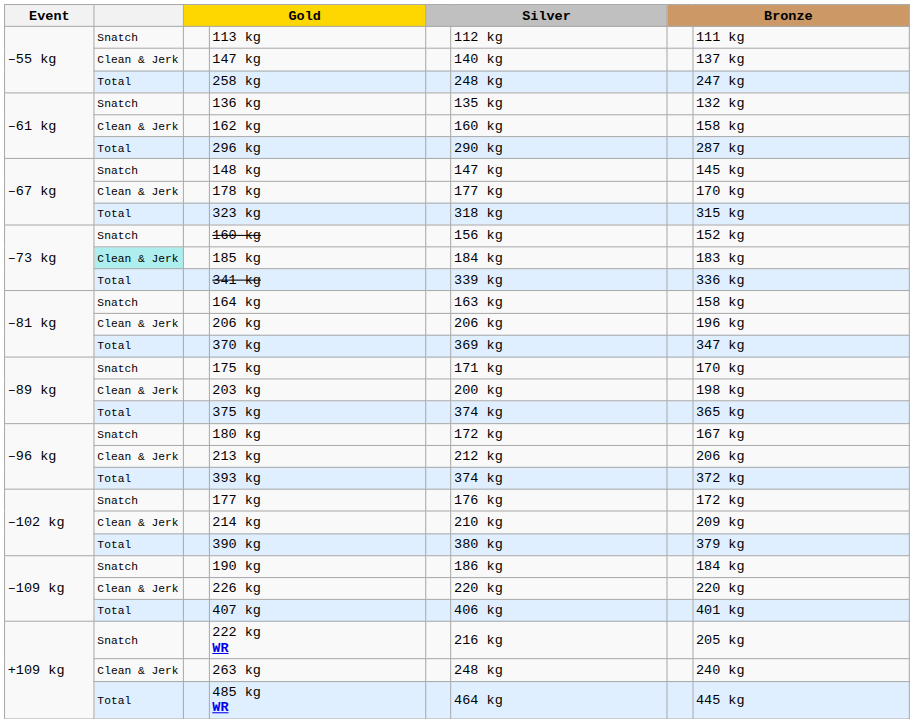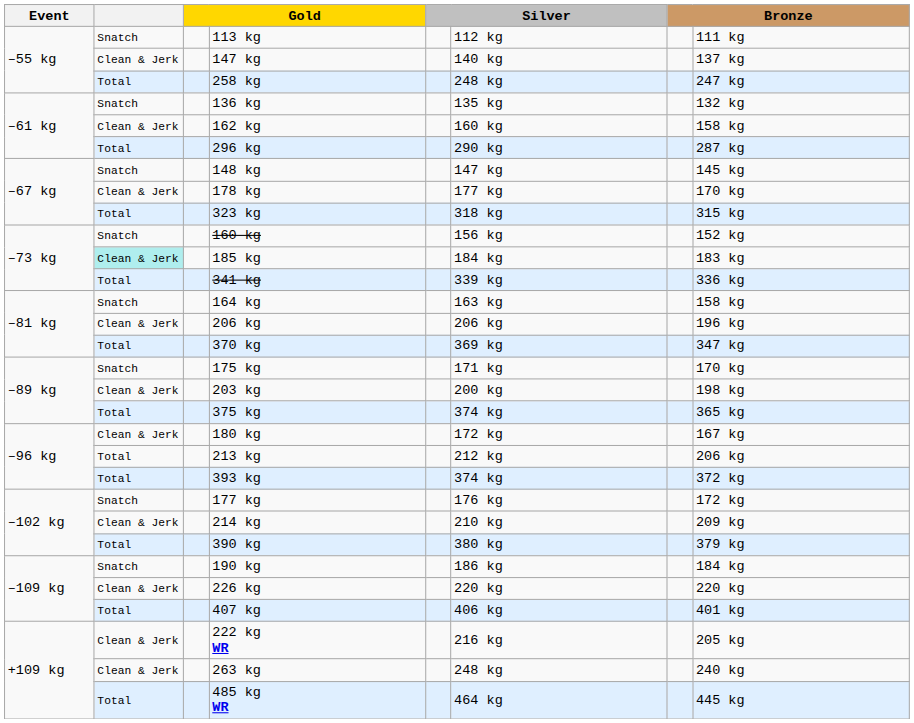 <table class="wikitable">
 <tr>
 <th width=80>Event</th>
 <th width=80></th>
 <td bgcolor=gold align="center" colspan=2 width=250><strong>Gold</strong></td>
 <td bgcolor=silver align="center" colspan=2 width=250><strong>Silver</strong></td>
 <td bgcolor=#cc9966 colspan=2 align="center" width=250><strong>Bronze</strong></td>
 </tr>
 <tr>
 <td rowspan=3>–55 kg<br></td>
 <td><small>Snatch</small></td>
 <td></td>
 <td>113 kg</td>
 <td></td>
 <td>112 kg</td>
 <td></td>
 <td>111 kg</td>
 </tr>
 <tr>
 <td><small>Clean & Jerk</small></td>
 <td></td>
 <td>147 kg</td>
 <td></td>
 <td>140 kg</td>
 <td></td>
 <td>137 kg</td>
 </tr>
 <tr bgcolor=#dfefff>
 <td><small>Total</small></td>
 <td></td>
 <td>258 kg</td>
 <td></td>
 <td>248 kg</td>
 <td></td>
 <td>247 kg</td>
 </tr>
 <tr>
 <td rowspan=3>–61 kg<br></td>
 <td><small>Snatch</small></td>
 <td></td>
 <td>136 kg</td>
 <td></td>
 <td>135 kg</td>
 <td></td>
 <td>132 kg</td>
 </tr>
 <tr>
 <td><small>Clean & Jerk</small></td>
 <td></td>
 <td>162 kg</td>
 <td></td>
 <td>160 kg</td>
 <td></td>
 <td>158 kg</td>
 </tr>
 <tr bgcolor=#dfefff>
 <td><small>Total</small></td>
 <td></td>
 <td>296 kg</td>
 <td></td>
 <td>290 kg</td>
 <td></td>
 <td>287 kg</td>
 </tr>
 <tr>
 <td rowspan=3>–67 kg<br></td>
 <td><small>Snatch</small></td>
 <td></td>
 <td>148 kg</td>
 <td></td>
 <td>147 kg</td>
 <td></td>
 <td>145 kg</td>
 </tr>
 <tr>
 <td><small>Clean & Jerk</small></td>
 <td></td>
 <td>178 kg</td>
 <td></td>
 <td>177 kg</td>
 <td></td>
 <td>170 kg</td>
 </tr>
 <tr bgcolor=#dfefff>
 <td><small>Total</small></td>
 <td></td>
 <td>323 kg</td>
 <td></td>
 <td>318 kg</td>
 <td></td>
 <td>315 kg</td>
 </tr>
 <tr>
 <td rowspan=3>–73 kg<br></td>
 <td><small>Snatch</small></td>
 <td><s></s></td>
 <td><s>160 kg</s></td>
 <td></td>
 <td>156 kg</td>
 <td></td>
 <td>152 kg</td>
 </tr>
 <tr>
 <td style="background: paleturquoise;"><small>Clean & Jerk</small></td>
 <td></td>
 <td>185 kg</td>
 <td></td>
 <td>184 kg</td>
 <td></td>
 <td>183 kg</td>
 </tr>
 <tr bgcolor=#dfefff>
 <td><small>Total</small></td>
 <td><s></s></td>
 <td><s>341 kg</s></td>
 <td></td>
 <td>339 kg</td>
 <td></td>
 <td>336 kg</td>
 </tr>
 <tr>
 <td rowspan=3>–81 kg<br></td>
 <td><small>Snatch</small></td>
 <td></td>
 <td>164 kg</td>
 <td></td>
 <td>163 kg</td>
 <td></td>
 <td>158 kg</td>
 </tr>
 <tr>
 <td><small>Clean & Jerk</small></td>
 <td></td>
 <td>206 kg</td>
 <td></td>
 <td>206 kg</td>
 <td></td>
 <td>196 kg</td>
 </tr>
 <tr bgcolor=#dfefff>
 <td><small>Total</small></td>
 <td></td>
 <td>370 kg</td>
 <td></td>
 <td>369 kg</td>
 <td></td>
 <td>347 kg</td>
 </tr>
 <tr>
 <td rowspan=3>–89 kg<br></td>
 <td><small>Snatch</small></td>
 <td></td>
 <td>175 kg</td>
 <td></td>
 <td>171 kg</td>
 <td></td>
 <td>170 kg</td>
 </tr>
 <tr>
 <td><small>Clean & Jerk</small></td>
 <td></td>
 <td>203 kg</td>
 <td></td>
 <td>200 kg</td>
 <td></td>
 <td>198 kg</td>
 </tr>
 <tr bgcolor=#dfefff>
 <td><small>Total</small></td>
 <td></td>
 <td>375 kg</td>
 <td></td>
 <td>374 kg</td>
 <td></td>
 <td>365 kg</td>
 </tr>
 <tr>
 <td rowspan=3>–96 kg<br></td>
-<td><small>Snatch</small></td>
+<td><small>Clean & Jerk</small></td>
 <td></td>
 <td>180 kg</td>
 <td></td>
 <td>172 kg</td>
 <td></td>
 <td>167 kg</td>
 </tr>
 <tr>
-<td><small>Clean & Jerk</small></td>
+<td><small>Total</small></td>
 <td></td>
 <td>213 kg</td>
 <td></td>
 <td>212 kg</td>
 <td></td>
 <td>206 kg</td>
 </tr>
 <tr bgcolor=#dfefff>
 <td><small>Total</small></td>
 <td></td>
 <td>393 kg</td>
 <td></td>
 <td>374 kg</td>
 <td></td>
 <td>372 kg</td>
 </tr>
 <tr>
 <td rowspan=3>–102 kg<br></td>
 <td><small>Snatch</small></td>
 <td></td>
 <td>177 kg</td>
 <td></td>
 <td>176 kg</td>
 <td></td>
 <td>172 kg</td>
 </tr>
 <tr>
 <td><small>Clean & Jerk</small></td>
 <td></td>
 <td>214 kg</td>
 <td></td>
 <td>210 kg</td>
 <td></td>
 <td>209 kg</td>
 </tr>
 <tr bgcolor=#dfefff>
 <td><small>Total</small></td>
 <td></td>
 <td>390 kg</td>
 <td></td>
 <td>380 kg</td>
 <td></td>
 <td>379 kg</td>
 </tr>
 <tr>
 <td rowspan=3>–109 kg<br></td>
 <td><small>Snatch</small></td>
 <td></td>
 <td>190 kg</td>
 <td></td>
 <td>186 kg</td>
 <td></td>
 <td>184 kg</td>
 </tr>
 <tr>
 <td><small>Clean & Jerk</small></td>
 <td></td>
 <td>226 kg</td>
 <td></td>
 <td>220 kg</td>
 <td></td>
 <td>220 kg</td>
 </tr>
 <tr bgcolor=#dfefff>
 <td><small>Total</small></td>
 <td></td>
 <td>407 kg</td>
 <td></td>
 <td>406 kg</td>
 <td></td>
 <td>401 kg</td>
 </tr>
 <tr>
 <td rowspan=3>+109 kg<br></td>
-<td><small>Snatch</small></td>
+<td><small>Clean & Jerk</small></td>
 <td></td>
 <td>222 kg<br><strong><a href='#'>WR</a></strong></td>
 <td></td>
 <td>216 kg</td>
 <td></td>
 <td>205 kg</td>
 </tr>
 <tr>
 <td><small>Clean & Jerk</small></td>
 <td></td>
 <td>263 kg</td>
 <td></td>
 <td>248 kg</td>
 <td></td>
 <td>240 kg</td>
 </tr>
 <tr bgcolor=#dfefff>
 <td><small>Total</small></td>
 <td></td>
 <td>485 kg<br><strong><a href='#'>WR</a></strong></td>
 <td></td>
 <td>464 kg</td>
 <td></td>
 <td>445 kg</td>
 </tr>
 </table>
